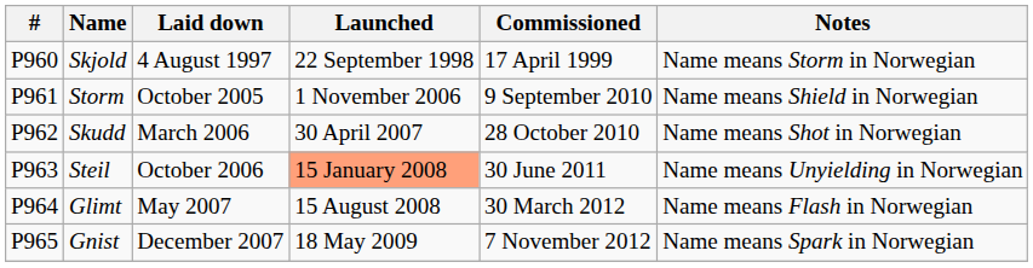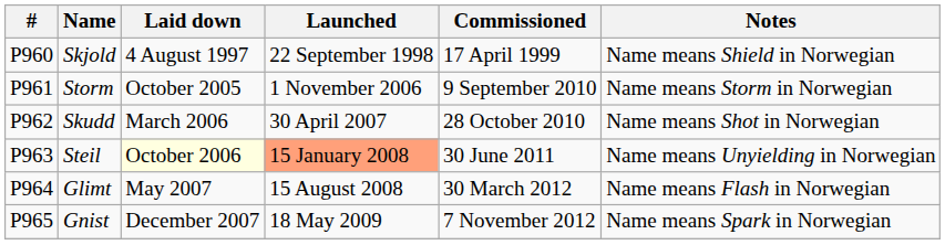 <table class="wikitable">
 <tr>
 <th>#</th>
 <th>Name</th>
 <th>Laid down</th>
 <th>Launched</th>
 <th>Commissioned</th>
 <th>Notes</th>
 </tr>
 <tr>
 <td>P960</td>
 <td><em>Skjold</em></td>
 <td>4 August 1997</td>
 <td>22 September 1998</td>
 <td>17 April 1999</td>
-<td>Name means <em>Storm</em> in Norwegian</td>
+<td>Name means <em>Shield</em> in Norwegian</td>
 </tr>
 <tr>
 <td>P961</td>
 <td><em>Storm</em></td>
 <td>October 2005</td>
 <td>1 November 2006</td>
 <td>9 September 2010</td>
-<td>Name means <em>Shield</em> in Norwegian</td>
+<td>Name means <em>Storm</em> in Norwegian</td>
 </tr>
 <tr>
 <td>P962</td>
 <td><em>Skudd</em></td>
 <td>March 2006</td>
 <td>30 April 2007</td>
 <td>28 October 2010</td>
 <td>Name means <em>Shot</em> in Norwegian</td>
 </tr>
 <tr>
 <td>P963</td>
 <td><em>Steil</em></td>
-<td>October 2006</td>
+<td style="background: lightyellow;">October 2006</td>
 <td style="background: lightsalmon;">15 January 2008</td>
 <td>30 June 2011</td>
 <td>Name means <em>Unyielding</em> in Norwegian</td>
 </tr>
 <tr>
 <td>P964</td>
 <td><em>Glimt</em></td>
 <td>May 2007</td>
 <td>15 August 2008</td>
 <td>30 March 2012</td>
 <td>Name means <em>Flash</em> in Norwegian</td>
 </tr>
 <tr>
 <td>P965</td>
 <td><em>Gnist</em></td>
 <td>December 2007</td>
 <td>18 May 2009</td>
 <td>7 November 2012</td>
 <td>Name means <em>Spark</em> in Norwegian</td>
 </tr>
 <tr>
 </tr>
 </table>
